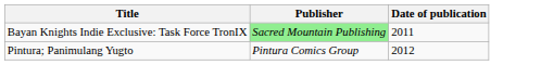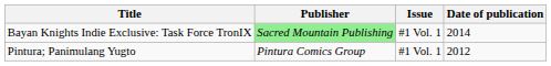 <table class="wikitable">
 <tr>
 <th>Title</th>
 <th>Publisher</th>
+<th>Issue</th>
 <th>Date of publication</th>
 </tr>
 <tr>
 <td>Bayan Knights Indie Exclusive: Task Force TronIX</td>
 <td style="background: lightgreen;"><em>Sacred Mountain Publishing</em></td>
-<td>2011</td>
+<td>#1 Vol. 1</td>
+<td>2014</td>
 </tr>
 <tr>
 <td>Pintura; Panimulang Yugto</td>
 <td><em>Pintura Comics Group</em></td>
+<td>#1 Vol. 1</td>
 <td>2012</td>
 </tr>
 </table>
